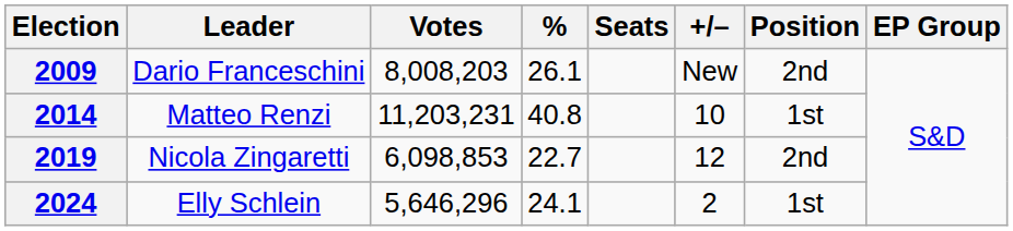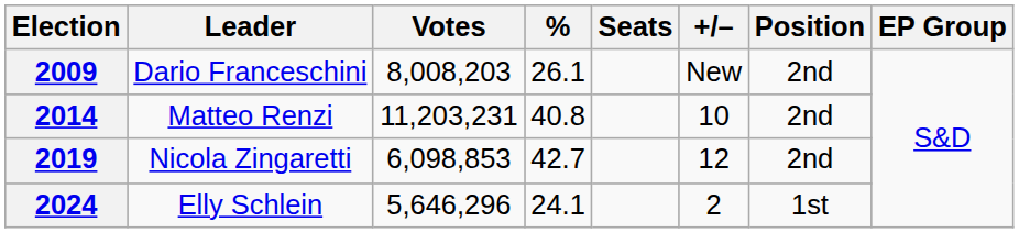 <table class="wikitable" style="text-align:center">
 <tr>
 <th>Election</th>
 <th>Leader</th>
 <th>Votes</th>
 <th>%</th>
 <th>Seats</th>
 <th>+/–</th>
 <th>Position</th>
 <th>EP Group</th>
 </tr>
 <tr>
 <th><a href='#'>2009</a></th>
 <td><a href='#'>Dario Franceschini</a></td>
 <td>8,008,203</td>
 <td>26.1</td>
 <td></td>
 <td>New</td>
 <td>2nd</td>
 <td rowspan=4><a href='#'>S&D</a></td>
 </tr>
 <tr>
 <th><a href='#'>2014</a></th>
 <td><a href='#'>Matteo Renzi</a></td>
 <td>11,203,231</td>
 <td>40.8</td>
 <td></td>
 <td> 10</td>
-<td> 1st</td>
+<td> 2nd</td>
 </tr>
 <tr>
 <th><a href='#'>2019</a></th>
 <td><a href='#'>Nicola Zingaretti</a></td>
 <td>6,098,853</td>
-<td>22.7</td>
+<td>42.7</td>
 <td></td>
 <td> 12</td>
 <td> 2nd</td>
 </tr>
 <tr>
 <th><a href='#'>2024</a></th>
 <td><a href='#'>Elly Schlein</a></td>
 <td>5,646,296</td>
 <td>24.1</td>
 <td></td>
 <td> 2</td>
 <td> 1st</td>
 </tr>
 </table>
